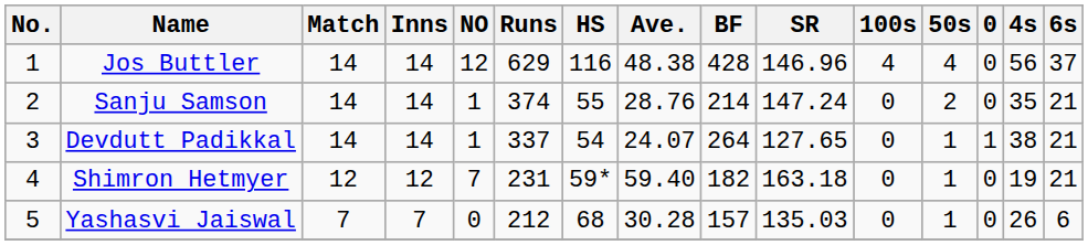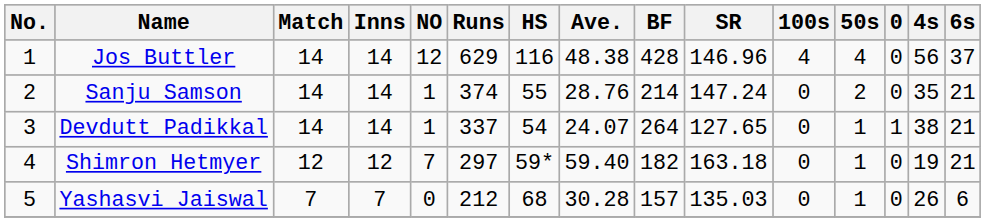 <table class="wikitable sortable" style="text-align: center;">
 <tr>
 <th>No.</th>
 <th>Name</th>
 <th>Match</th>
 <th>Inns</th>
 <th>NO</th>
 <th>Runs</th>
 <th>HS</th>
 <th>Ave.</th>
 <th>BF</th>
 <th>SR</th>
 <th>100s</th>
 <th>50s</th>
 <th>0</th>
 <th>4s</th>
 <th>6s</th>
 </tr>
 <tr>
 <td>1</td>
 <td><a href='#'>Jos Buttler</a></td>
 <td>14</td>
 <td>14</td>
 <td>12</td>
 <td>629</td>
 <td>116</td>
 <td>48.38</td>
 <td>428</td>
 <td>146.96</td>
 <td>4</td>
 <td>4</td>
 <td>0</td>
 <td>56</td>
 <td>37</td>
 </tr>
 <tr>
 <td>2</td>
 <td><a href='#'>Sanju Samson</a></td>
 <td>14</td>
 <td>14</td>
 <td>1</td>
 <td>374</td>
 <td>55</td>
 <td>28.76</td>
 <td>214</td>
 <td>147.24</td>
 <td>0</td>
 <td>2</td>
 <td>0</td>
 <td>35</td>
 <td>21</td>
 </tr>
 <tr>
 <td>3</td>
 <td><a href='#'>Devdutt Padikkal</a></td>
 <td>14</td>
 <td>14</td>
 <td>1</td>
 <td>337</td>
 <td>54</td>
 <td>24.07</td>
 <td>264</td>
 <td>127.65</td>
 <td>0</td>
 <td>1</td>
 <td>1</td>
 <td>38</td>
 <td>21</td>
 </tr>
 <tr>
 <td>4</td>
 <td><a href='#'>Shimron Hetmyer</a></td>
 <td>12</td>
 <td>12</td>
 <td>7</td>
-<td>231</td>
+<td>297</td>
 <td>59*</td>
 <td>59.40</td>
 <td>182</td>
 <td>163.18</td>
 <td>0</td>
 <td>1</td>
 <td>0</td>
 <td>19</td>
 <td>21</td>
 </tr>
 <tr>
 <td>5</td>
 <td><a href='#'>Yashasvi Jaiswal</a></td>
 <td>7</td>
 <td>7</td>
 <td>0</td>
 <td>212</td>
 <td>68</td>
 <td>30.28</td>
 <td>157</td>
 <td>135.03</td>
 <td>0</td>
 <td>1</td>
 <td>0</td>
 <td>26</td>
 <td>6</td>
 </tr>
 <tr>
 </tr>
 </table>
